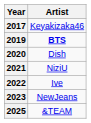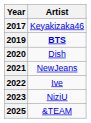 <table class="wikitable mw-collapsible mw-collapsed" style="font-size:small; text-align:center">
 <tr>
 <th>Year</th>
 <th>Artist</th>
 </tr>
 <tr>
 <th>2017</th>
 <td><a href='#'>Keyakizaka46</a></td>
 </tr>
 <tr>
 <th>2019</th>
 <td><strong><a href='#'>BTS</a></strong></td>
 </tr>
 <tr>
 <th>2020</th>
 <td><a href='#'>Dish</a></td>
 </tr>
 <tr>
 <th>2021</th>
-<td><a href='#'>NiziU</a></td>
+<td><a href='#'>NewJeans</a></td>
 </tr>
 <tr>
 <th>2022</th>
 <td><a href='#'>Ive</a></td>
 </tr>
 <tr>
 <th>2023</th>
-<td><a href='#'>NewJeans</a></td>
+<td><a href='#'>NiziU</a></td>
 </tr>
 <tr>
 <th>2025</th>
 <td><a href='#'>&TEAM</a></td>
 </tr>
 </table>
